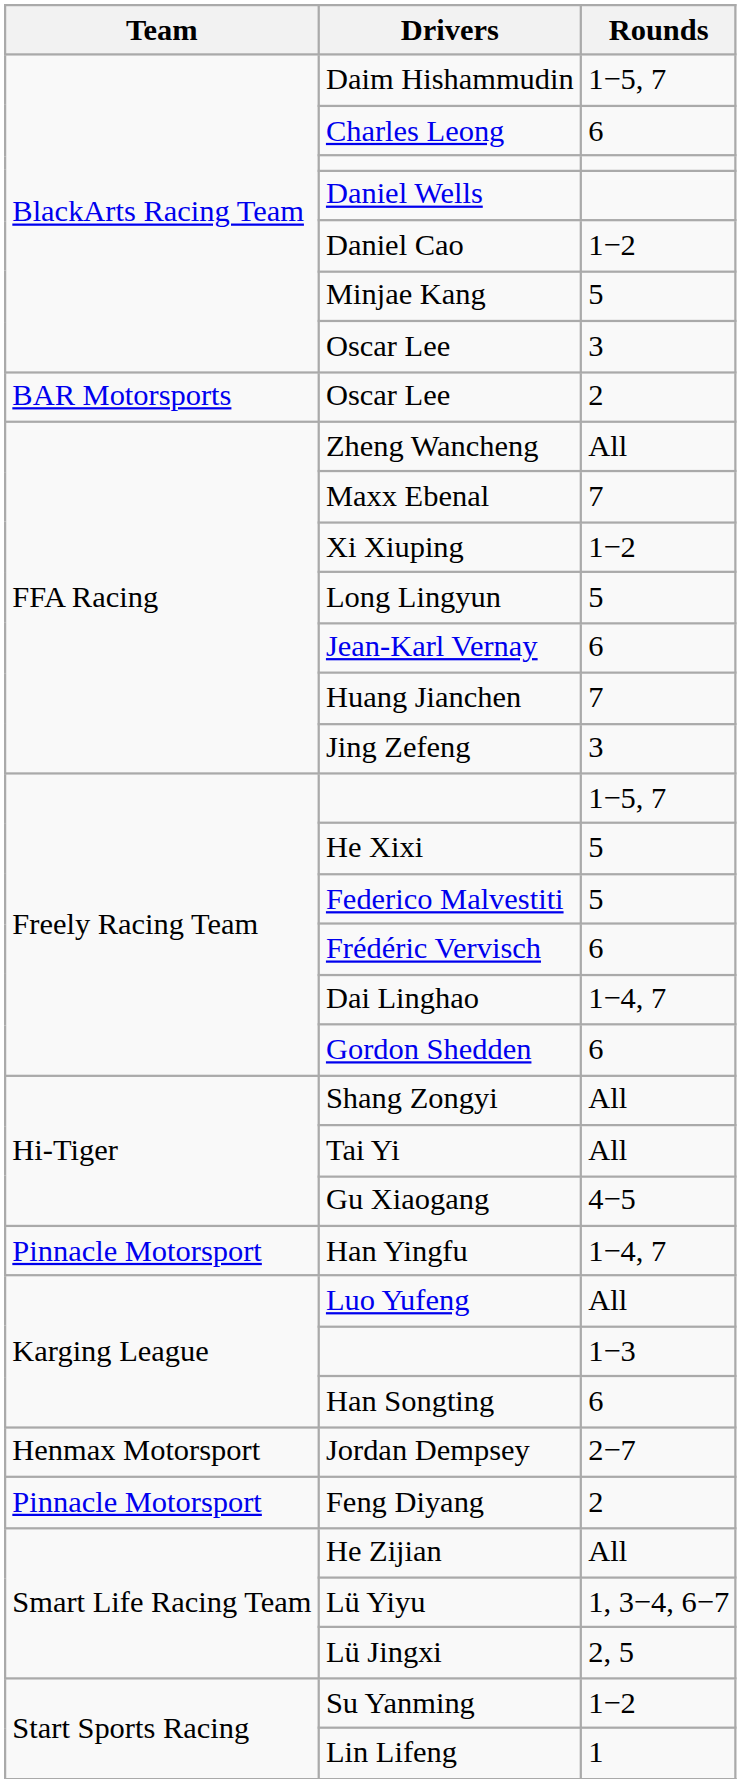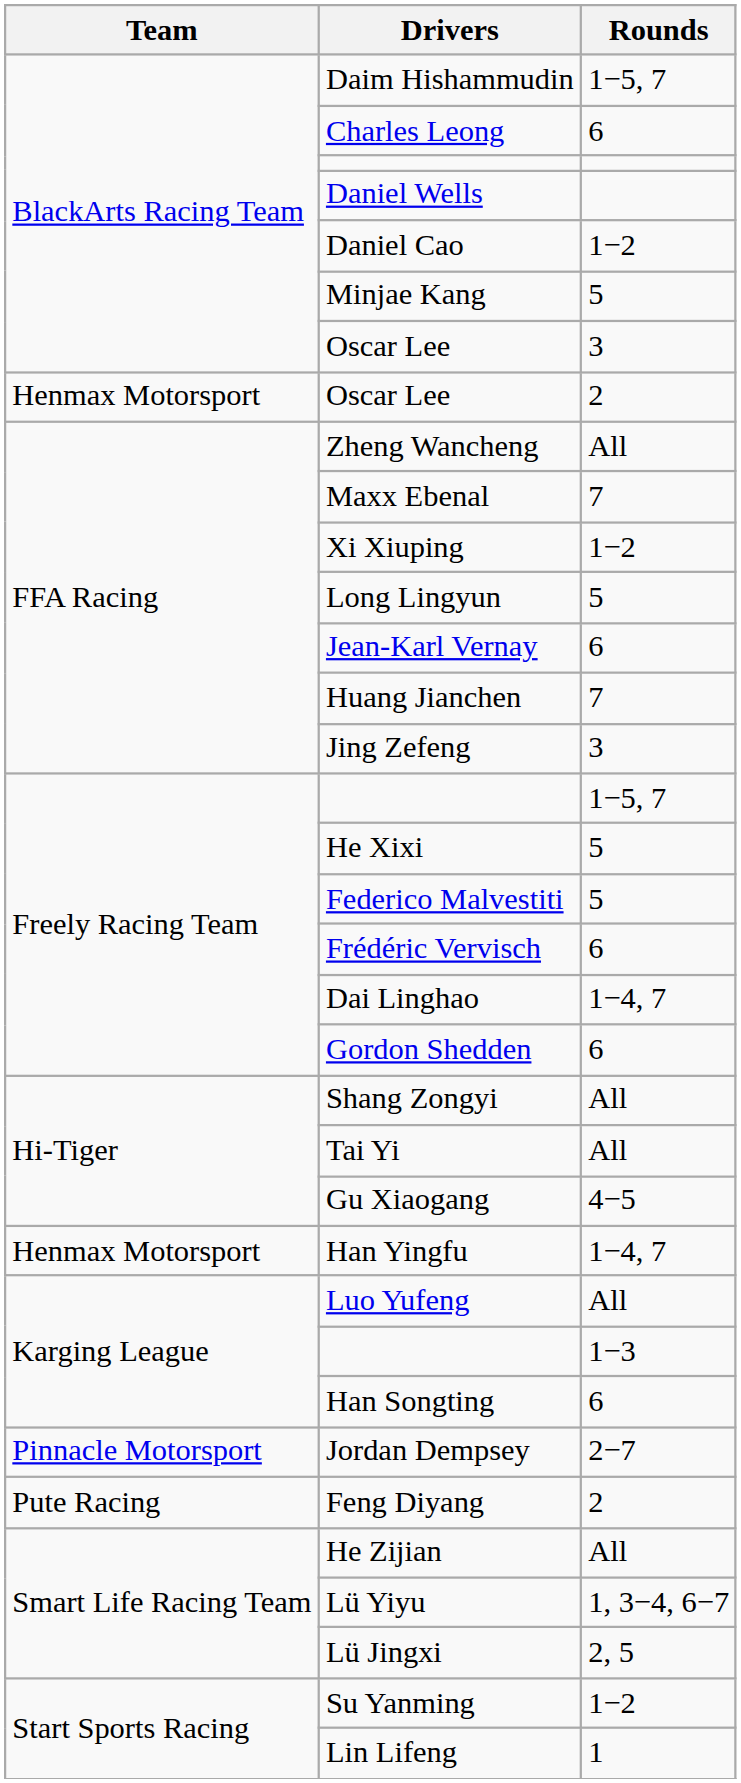 <table class="wikitable" style="font-size: 85%">
 <tr>
 <th>Team</th>
 <th>Drivers</th>
 <th>Rounds</th>
 </tr>
 <tr>
 <td rowspan=7> <a href='#'>BlackArts Racing Team</a></td>
 <td nowrap> Daim Hishammudin</td>
 <td>1−5, 7</td>
 </tr>
 <tr>
 <td> <a href='#'>Charles Leong</a></td>
 <td>6</td>
 </tr>
 <tr>
 <td> </td>
 <td></td>
 </tr>
 <tr>
 <td> <a href='#'>Daniel Wells</a></td>
 <td></td>
 </tr>
 <tr>
 <td> Daniel Cao</td>
 <td>1−2</td>
 </tr>
 <tr>
 <td> Minjae Kang</td>
 <td>5</td>
 </tr>
 <tr>
 <td> Oscar Lee</td>
 <td>3</td>
 </tr>
 <tr>
-<td> <a href='#'>BAR Motorsports</a></td>
+<td> Henmax Motorsport</td>
 <td> Oscar Lee</td>
 <td>2</td>
 </tr>
 <tr>
 <td rowspan=7> FFA Racing</td>
 <td> Zheng Wancheng</td>
 <td>All</td>
 </tr>
 <tr>
 <td> Maxx Ebenal</td>
 <td>7</td>
 </tr>
 <tr>
 <td> Xi Xiuping</td>
 <td>1−2</td>
 </tr>
 <tr>
 <td> Long Lingyun</td>
 <td>5</td>
 </tr>
 <tr>
 <td> <a href='#'>Jean-Karl Vernay</a></td>
 <td>6</td>
 </tr>
 <tr>
 <td> Huang Jianchen</td>
 <td>7</td>
 </tr>
 <tr>
 <td> Jing Zefeng</td>
 <td>3</td>
 </tr>
 <tr>
 <td rowspan=6> Freely Racing Team</td>
 <td> </td>
 <td>1−5, 7</td>
 </tr>
 <tr>
 <td> He Xixi</td>
 <td>5</td>
 </tr>
 <tr>
 <td> <a href='#'>Federico Malvestiti</a></td>
 <td>5</td>
 </tr>
 <tr>
 <td> <a href='#'>Frédéric Vervisch</a></td>
 <td>6</td>
 </tr>
 <tr>
 <td> Dai Linghao</td>
 <td>1−4, 7</td>
 </tr>
 <tr>
 <td> <a href='#'>Gordon Shedden</a></td>
 <td>6</td>
 </tr>
 <tr>
 <td rowspan=3> Hi-Tiger</td>
 <td> Shang Zongyi</td>
 <td>All</td>
 </tr>
 <tr>
 <td> Tai Yi</td>
 <td>All</td>
 </tr>
 <tr>
 <td> Gu Xiaogang</td>
 <td>4−5</td>
 </tr>
 <tr>
-<td> <a href='#'>Pinnacle Motorsport</a></td>
+<td> Henmax Motorsport</td>
 <td> Han Yingfu</td>
 <td>1−4, 7</td>
 </tr>
 <tr>
 <td rowspan=3> Karging League</td>
 <td> <a href='#'>Luo Yufeng</a></td>
 <td>All</td>
 </tr>
 <tr>
 <td> </td>
 <td>1−3</td>
 </tr>
 <tr>
 <td> Han Songting</td>
 <td>6</td>
 </tr>
 <tr>
-<td> Henmax Motorsport</td>
+<td> <a href='#'>Pinnacle Motorsport</a></td>
 <td> Jordan Dempsey</td>
 <td>2−7</td>
 </tr>
 <tr>
-<td> <a href='#'>Pinnacle Motorsport</a></td>
+<td> Pute Racing</td>
 <td> Feng Diyang</td>
 <td>2</td>
 </tr>
 <tr>
 <td rowspan=3> Smart Life Racing Team</td>
 <td> He Zijian</td>
 <td>All</td>
 </tr>
 <tr>
 <td> Lü Yiyu</td>
 <td>1, 3−4, 6−7</td>
 </tr>
 <tr>
 <td> Lü Jingxi</td>
 <td>2, 5</td>
 </tr>
 <tr>
 <td rowspan=2> Start Sports Racing</td>
 <td> Su Yanming</td>
 <td>1−2</td>
 </tr>
 <tr>
 <td> Lin Lifeng</td>
 <td>1</td>
 </tr>
 <tr>
 </tr>
 </table>
